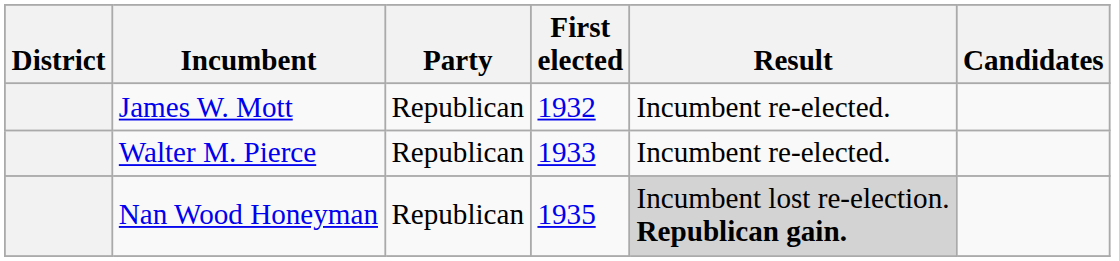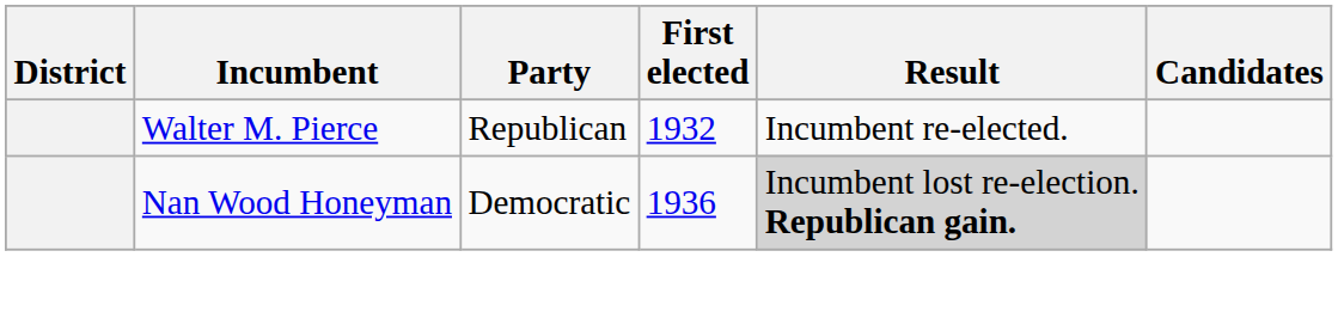 <table class=wikitable>
 <tr valign=bottom>
 <th>District</th>
 <th>Incumbent</th>
 <th>Party</th>
 <th>First<br>elected</th>
 <th>Result</th>
 <th>Candidates</th>
 </tr>
 <tr>
 <th></th>
-<td><a href='#'>James W. Mott</a></td>
+<td><a href='#'>Walter M. Pierce</a></td>
 <td>Republican</td>
 <td><a href='#'>1932</a></td>
 <td>Incumbent re-elected.</td>
 <td nowrap></td>
 </tr>
 <tr>
 <th></th>
-<td><a href='#'>Walter M. Pierce</a></td>
-<td>Republican</td>
-<td><a href='#'>1933</a></td>
-<td>Incumbent re-elected.</td>
-<td nowrap></td>
-</tr>
-<tr>
-<th></th>
 <td><a href='#'>Nan Wood Honeyman</a></td>
-<td>Republican</td>
-<td><a href='#'>1935</a></td>
+<td>Democratic</td>
+<td><a href='#'>1936</a></td>
 <td style="background: lightgrey;">Incumbent lost re-election.<br><strong>Republican gain.</strong></td>
 <td nowrap></td>
 </tr>
 </table>
